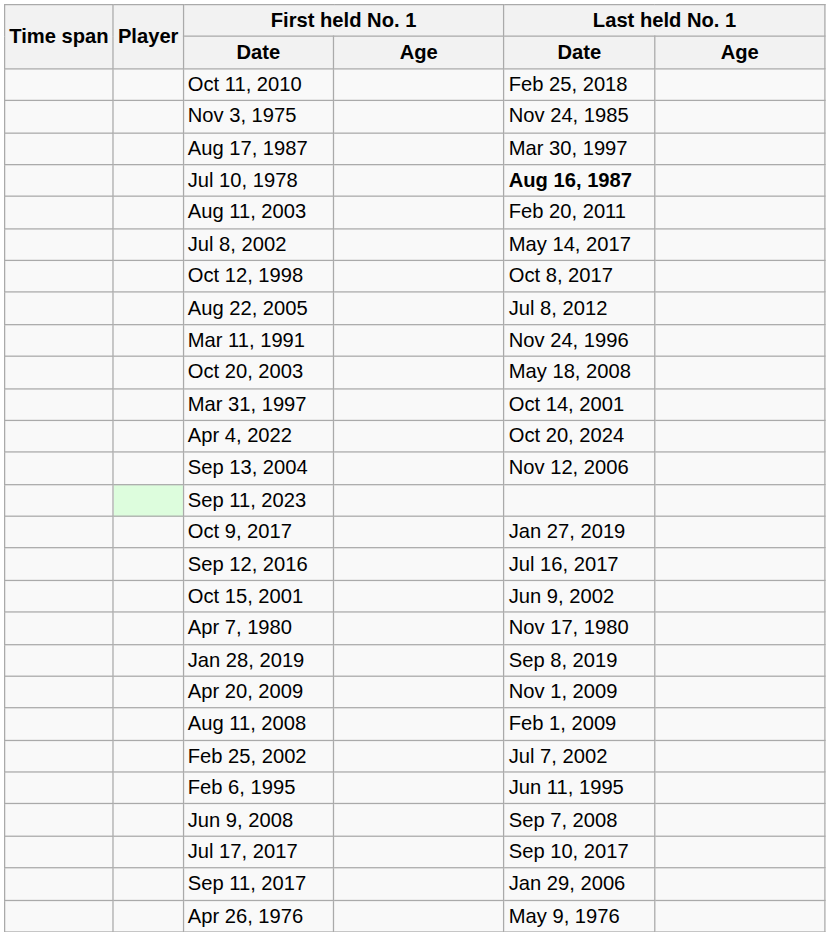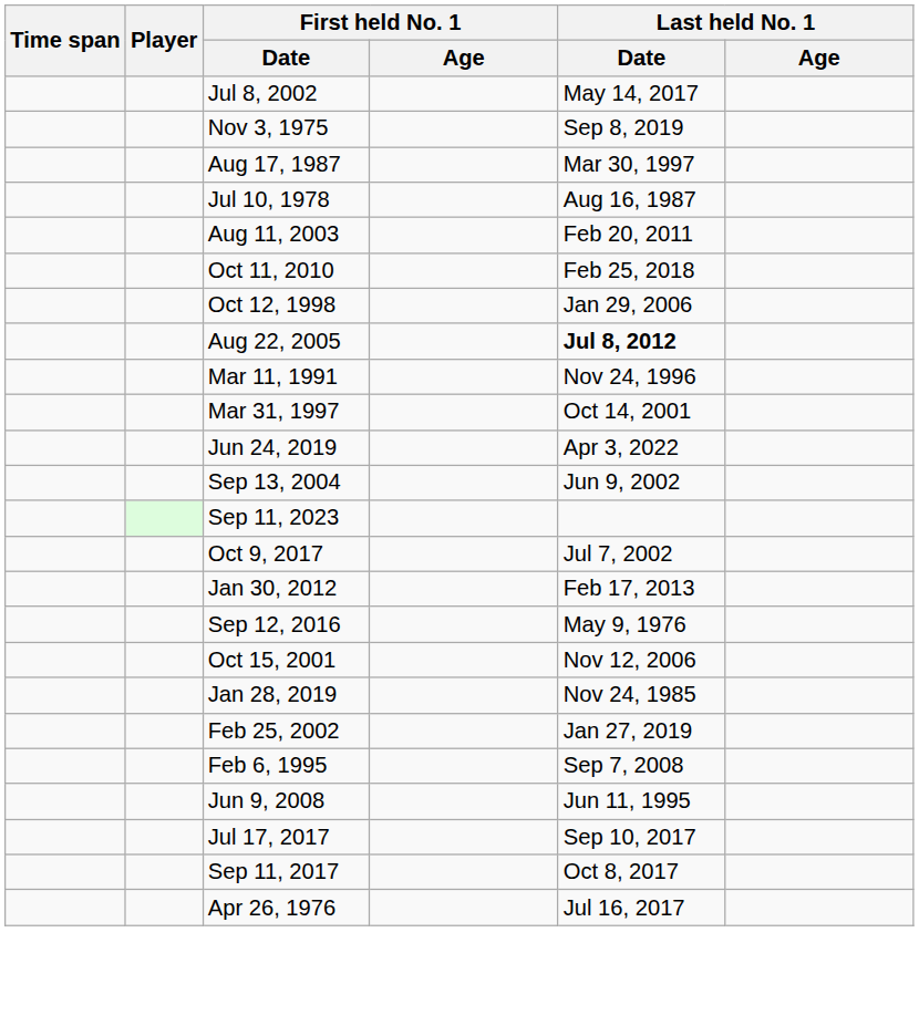 <table class="wikitable nowrap sortable">
 <tr>
 <th scope="col" rowspan="2">Time span</th>
 <th scope="col" rowspan="2">Player</th>
 <th scope="col" colspan="2">First held No. 1</th>
 <th scope="col" colspan="2">Last held No. 1</th>
 </tr>
 <tr>
 <th scope="col" style="width:7em; data-sort-type=date">Date</th>
 <th scope="col" style="width:8em; data-sort-type=date">Age</th>
 <th scope="col" style="width:7em; data-sort-type=date">Date</th>
 <th scope="col" style="width:8em; data-sort-type=date">Age</th>
 </tr>
 <tr>
 <td></td>
 <td></td>
-<td>Oct 11, 2010</td>
+<td>Jul 8, 2002</td>
 <td></td>
-<td>Feb 25, 2018</td>
-<td></td>
+<td>May 14, 2017</td>
+<td><strong></strong></td>
 </tr>
 <tr>
 <td></td>
 <td></td>
 <td>Nov 3, 1975</td>
 <td></td>
-<td>Nov 24, 1985</td>
+<td>Sep 8, 2019</td>
 <td></td>
 </tr>
 <tr>
 <td></td>
 <td></td>
 <td>Aug 17, 1987</td>
 <td></td>
 <td>Mar 30, 1997</td>
 <td></td>
 </tr>
 <tr>
 <td></td>
 <td></td>
 <td>Jul 10, 1978</td>
 <td></td>
-<td><strong>Aug 16, 1987</strong></td>
+<td>Aug 16, 1987</td>
 <td></td>
 </tr>
 <tr>
 <td></td>
 <td></td>
 <td>Aug 11, 2003</td>
 <td></td>
 <td>Feb 20, 2011</td>
 <td></td>
 </tr>
 <tr>
 <td></td>
 <td></td>
-<td>Jul 8, 2002</td>
+<td>Oct 11, 2010</td>
 <td></td>
-<td>May 14, 2017</td>
-<td><strong></strong></td>
+<td>Feb 25, 2018</td>
+<td></td>
 </tr>
 <tr>
 <td></td>
 <td></td>
 <td>Oct 12, 1998</td>
 <td></td>
-<td>Oct 8, 2017</td>
+<td>Jan 29, 2006</td>
 <td></td>
 </tr>
 <tr>
 <td></td>
 <td></td>
 <td>Aug 22, 2005</td>
 <td></td>
-<td>Jul 8, 2012</td>
+<td><strong>Jul 8, 2012</strong></td>
 <td></td>
 </tr>
 <tr>
 <td></td>
 <td></td>
 <td>Mar 11, 1991</td>
 <td></td>
 <td>Nov 24, 1996</td>
 <td></td>
 </tr>
 <tr>
 <td></td>
 <td></td>
-<td>Oct 20, 2003</td>
-<td></td>
-<td>May 18, 2008</td>
-<td></td>
-</tr>
-<tr>
-<td></td>
-<td></td>
 <td>Mar 31, 1997</td>
 <td><strong></strong></td>
 <td>Oct 14, 2001</td>
 <td></td>
 </tr>
 <tr>
 <td></td>
 <td></td>
-<td>Apr 4, 2022</td>
+<td>Jun 24, 2019</td>
 <td></td>
-<td>Oct 20, 2024</td>
+<td>Apr 3, 2022</td>
 <td></td>
 </tr>
 <tr>
 <td></td>
 <td></td>
 <td>Sep 13, 2004</td>
 <td></td>
-<td>Nov 12, 2006</td>
+<td>Jun 9, 2002</td>
 <td></td>
 </tr>
 <tr>
 <td></td>
 <td style="text-align:left; background:#ddfddd;"></td>
 <td>Sep 11, 2023</td>
 <td></td>
 <td></td>
 <td></td>
 </tr>
 <tr>
 <td></td>
 <td></td>
 <td>Oct 9, 2017</td>
 <td></td>
-<td>Jan 27, 2019</td>
+<td>Jul 7, 2002</td>
+<td></td>
+</tr>
+<tr>
+<td></td>
+<td></td>
+<td>Jan 30, 2012</td>
+<td></td>
+<td>Feb 17, 2013</td>
 <td></td>
 </tr>
 <tr>
 <td></td>
 <td></td>
 <td>Sep 12, 2016</td>
 <td></td>
-<td>Jul 16, 2017</td>
+<td>May 9, 1976</td>
 <td></td>
 </tr>
 <tr>
 <td></td>
 <td></td>
 <td>Oct 15, 2001</td>
 <td></td>
-<td>Jun 9, 2002</td>
-<td></td>
-</tr>
-<tr>
-<td></td>
-<td></td>
-<td>Apr 7, 1980</td>
-<td></td>
-<td>Nov 17, 1980</td>
+<td>Nov 12, 2006</td>
 <td></td>
 </tr>
 <tr>
 <td></td>
 <td></td>
 <td>Jan 28, 2019</td>
 <td></td>
-<td>Sep 8, 2019</td>
-<td></td>
-</tr>
-<tr>
-<td></td>
-<td></td>
-<td>Apr 20, 2009</td>
-<td></td>
-<td>Nov 1, 2009</td>
-<td></td>
-</tr>
-<tr>
-<td></td>
-<td></td>
-<td>Aug 11, 2008</td>
-<td></td>
-<td>Feb 1, 2009</td>
+<td>Nov 24, 1985</td>
 <td></td>
 </tr>
 <tr>
 <td></td>
 <td></td>
 <td>Feb 25, 2002</td>
 <td></td>
-<td>Jul 7, 2002</td>
+<td>Jan 27, 2019</td>
 <td></td>
 </tr>
 <tr>
 <td></td>
 <td></td>
 <td>Feb 6, 1995</td>
 <td></td>
-<td>Jun 11, 1995</td>
+<td>Sep 7, 2008</td>
 <td></td>
 </tr>
 <tr>
 <td></td>
 <td></td>
 <td>Jun 9, 2008</td>
 <td></td>
-<td>Sep 7, 2008</td>
+<td>Jun 11, 1995</td>
 <td></td>
 </tr>
 <tr>
 <td></td>
 <td></td>
 <td>Jul 17, 2017</td>
 <td></td>
 <td>Sep 10, 2017</td>
 <td></td>
 </tr>
 <tr>
 <td></td>
 <td></td>
 <td>Sep 11, 2017</td>
 <td></td>
-<td>Jan 29, 2006</td>
+<td>Oct 8, 2017</td>
 <td></td>
 </tr>
 <tr>
 <td></td>
 <td></td>
 <td>Apr 26, 1976</td>
 <td></td>
-<td>May 9, 1976</td>
+<td>Jul 16, 2017</td>
 <td></td>
 </tr>
 </table>
